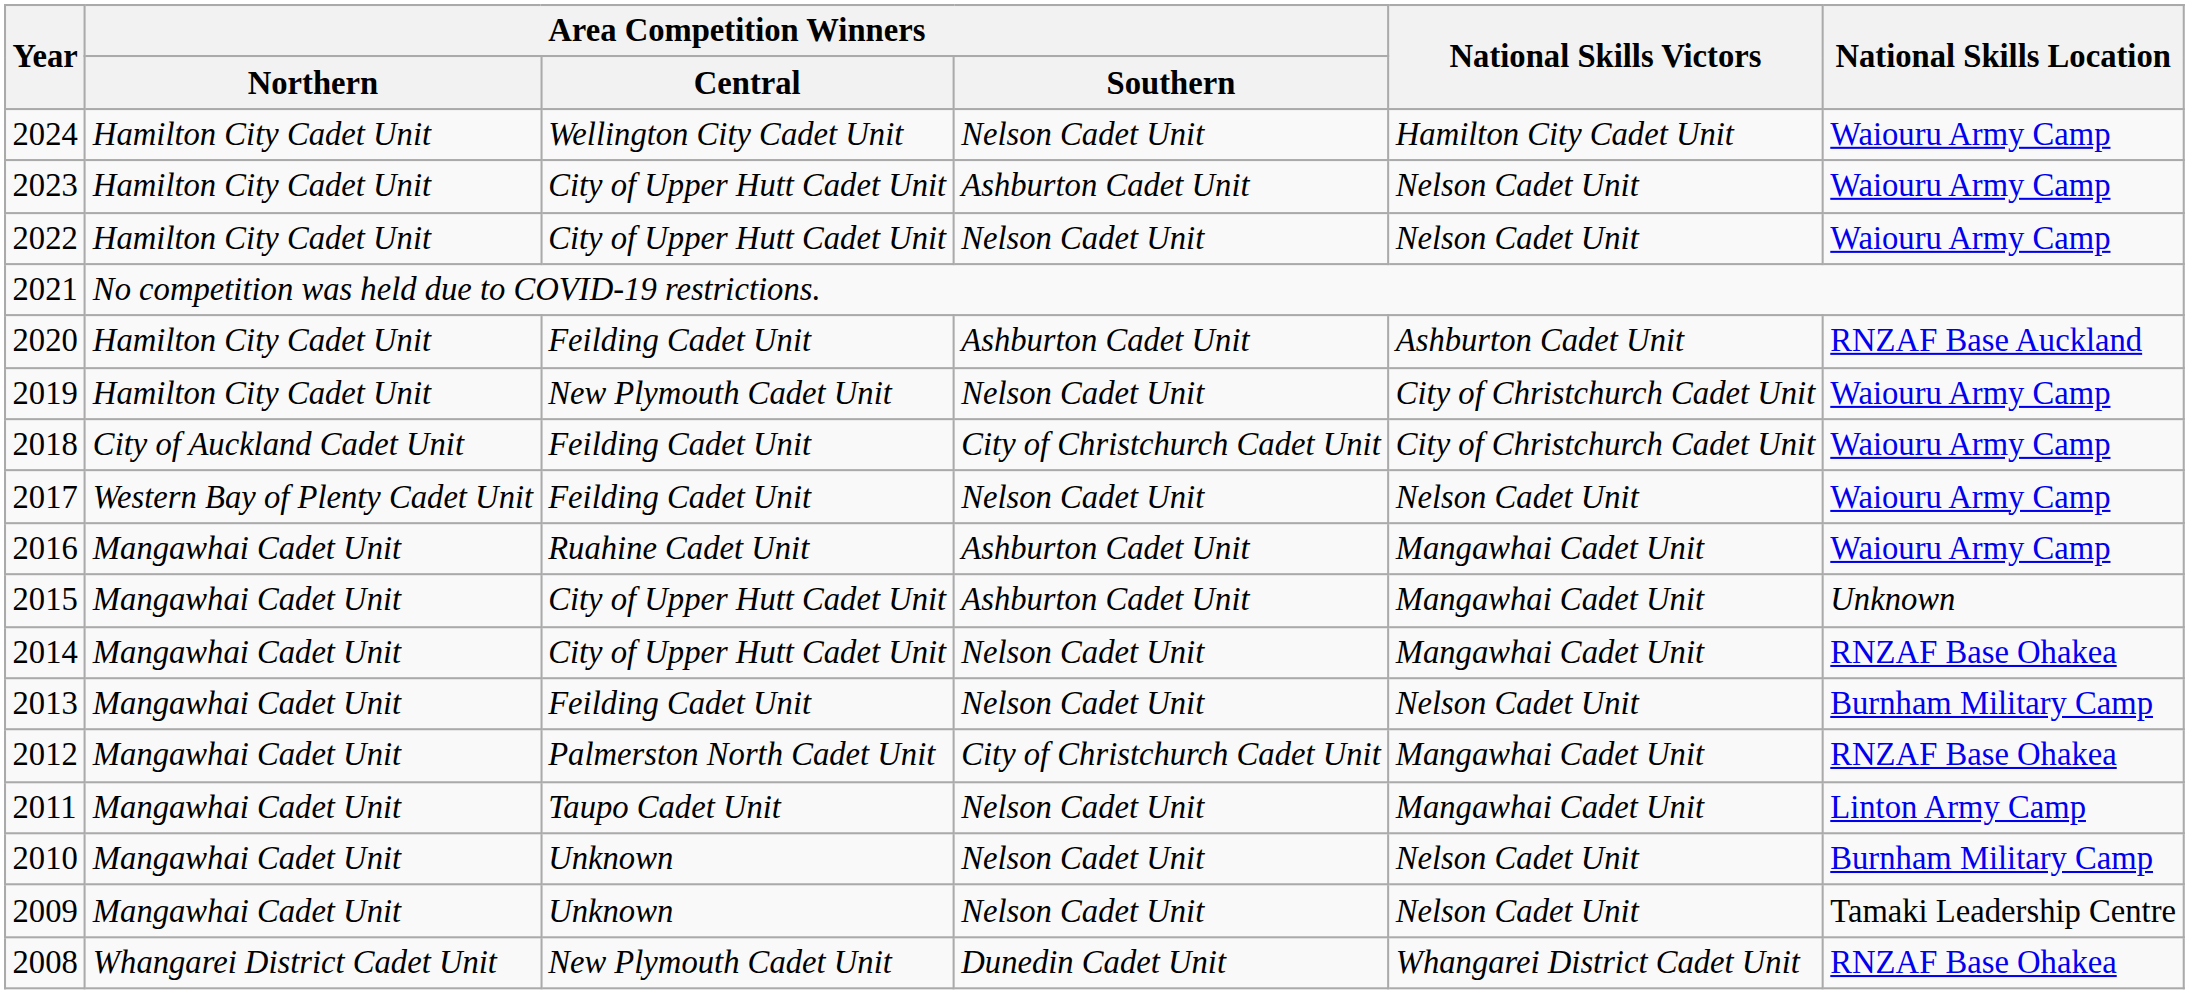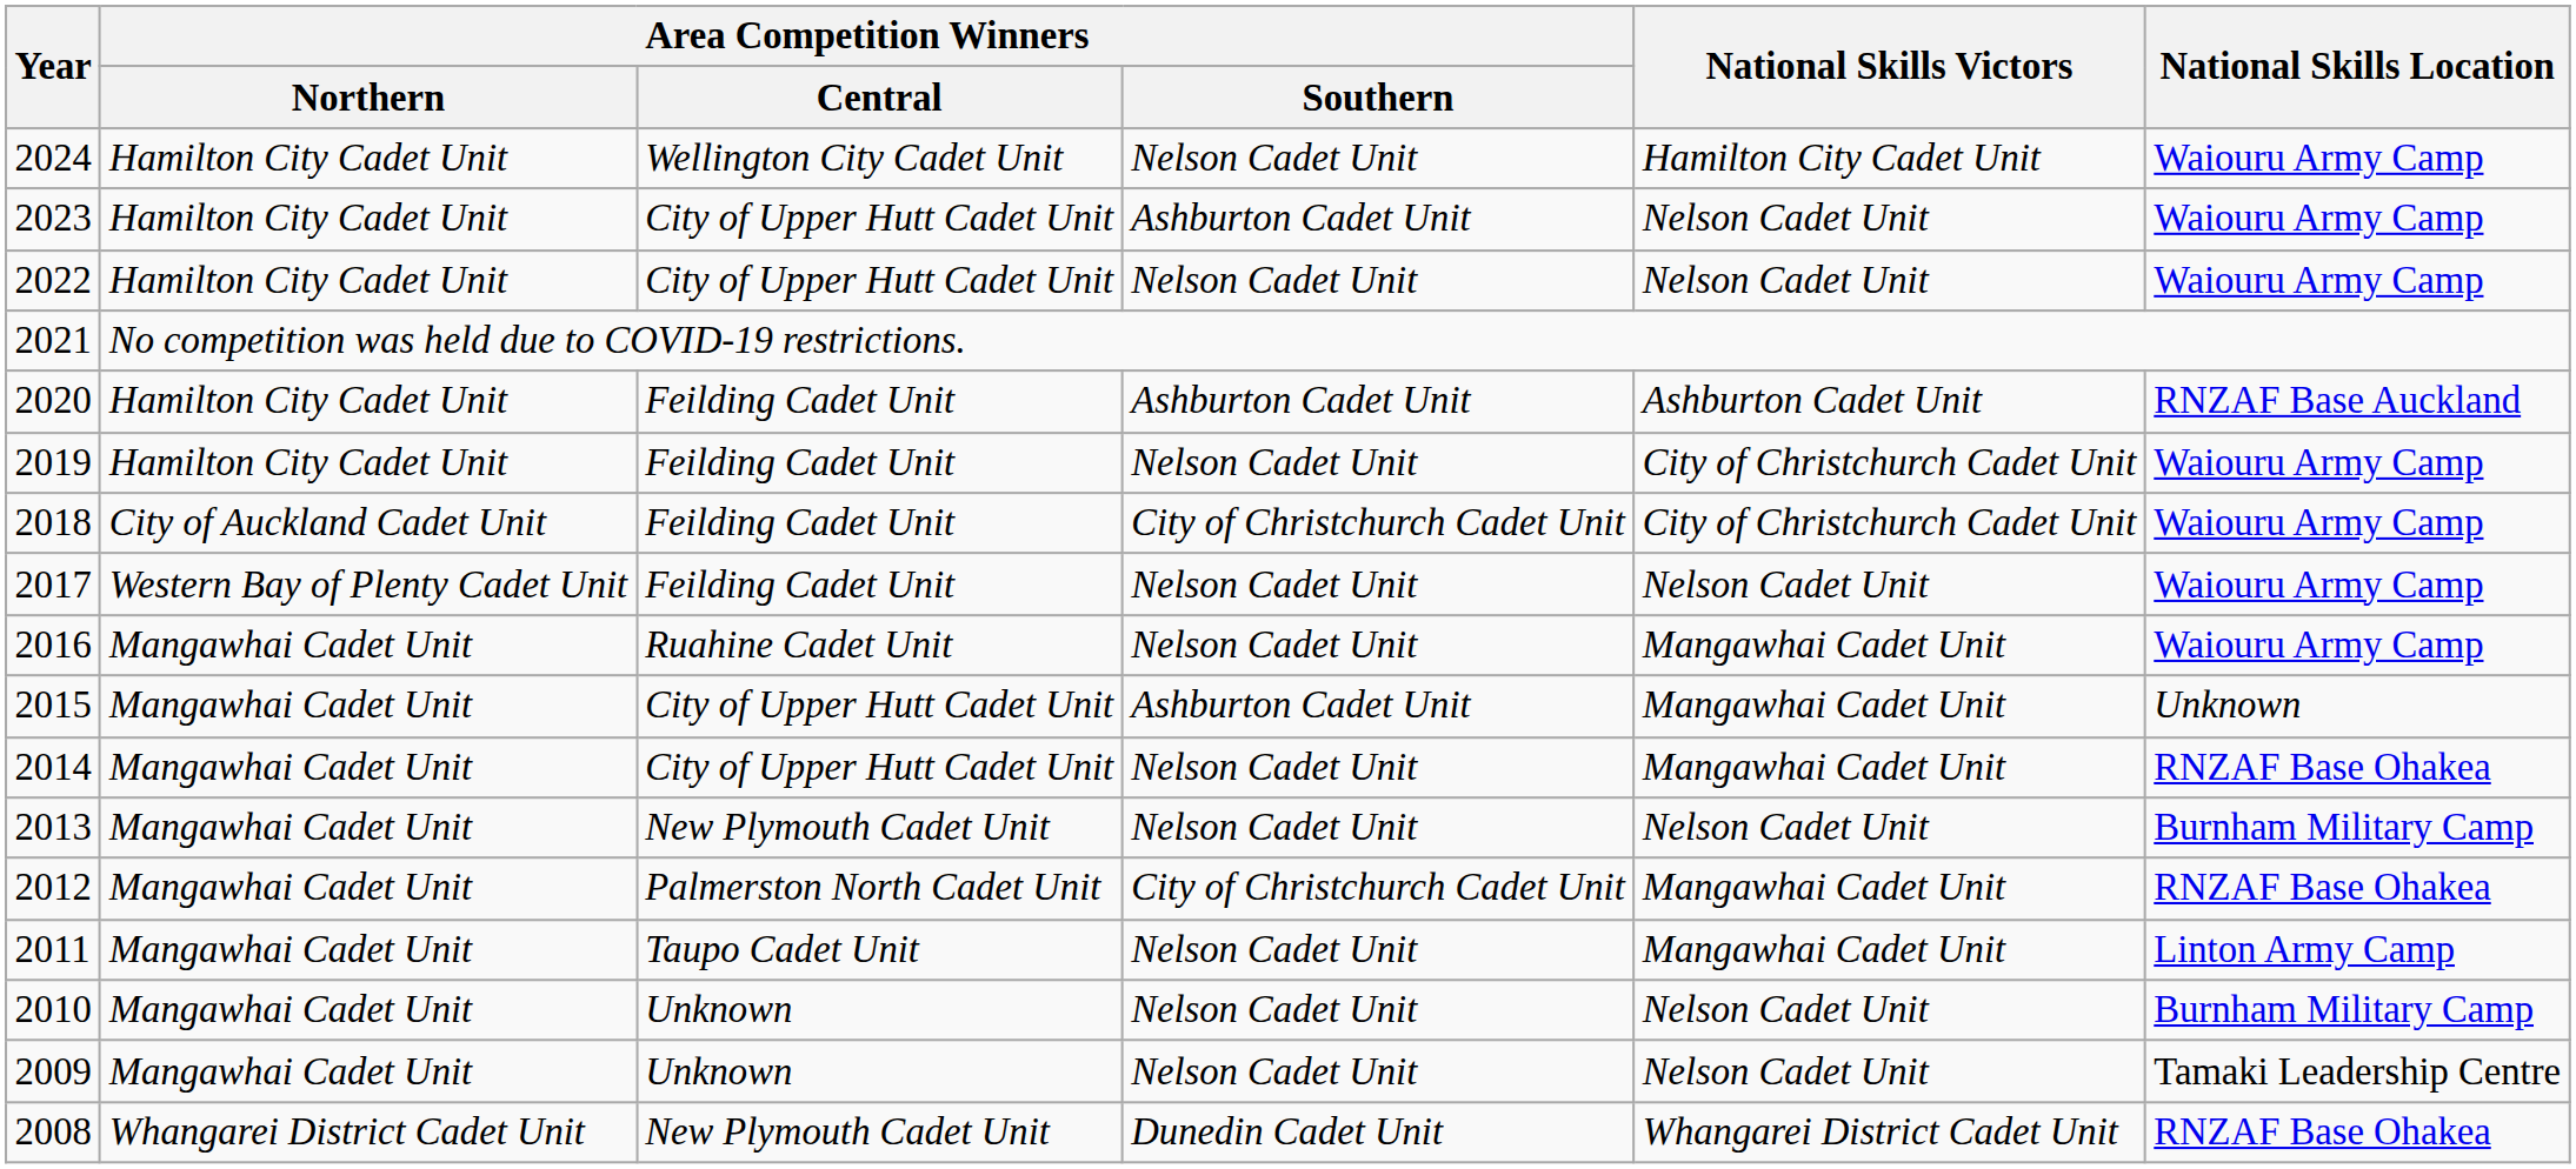 <table class="wikitable mw-collapsible">
 <tr>
 <th rowspan="2">Year</th>
 <th colspan="3">Area Competition Winners</th>
 <th rowspan="2">National Skills Victors</th>
 <th rowspan="2">National Skills Location</th>
 </tr>
 <tr>
 <th>Northern</th>
 <th>Central</th>
 <th><strong>Southern</strong></th>
 </tr>
 <tr>
 <td>2024</td>
 <td><em>Hamilton City Cadet Unit</em></td>
 <td><em>Wellington City Cadet Unit</em></td>
 <td><em>Nelson Cadet Unit</em></td>
 <td><em>Hamilton City Cadet Unit</em></td>
 <td><a href='#'>Waiouru Army Camp</a></td>
 </tr>
 <tr>
 <td>2023</td>
 <td><em>Hamilton City Cadet Unit</em></td>
 <td><em>City of Upper Hutt Cadet Unit</em></td>
 <td><em>Ashburton Cadet Unit</em></td>
 <td><em>Nelson Cadet Unit</em></td>
 <td><a href='#'>Waiouru Army Camp</a></td>
 </tr>
 <tr>
 <td>2022</td>
 <td><em>Hamilton City Cadet Unit</em></td>
 <td><em>City of Upper Hutt Cadet Unit</em></td>
 <td><em>Nelson Cadet Unit</em></td>
 <td><em>Nelson Cadet Unit</em></td>
 <td><a href='#'>Waiouru Army Camp</a></td>
 </tr>
 <tr>
 <td>2021</td>
 <td colspan="5"><em>No competition was held due to COVID-19 restrictions.</em></td>
 </tr>
 <tr>
 <td>2020</td>
 <td><em>Hamilton City Cadet Unit</em></td>
 <td><em>Feilding Cadet Unit</em></td>
 <td><em>Ashburton Cadet Unit</em></td>
 <td><em>Ashburton Cadet Unit</em></td>
 <td><a href='#'>RNZAF Base Auckland</a></td>
 </tr>
 <tr>
 <td>2019</td>
 <td><em>Hamilton City Cadet Unit</em></td>
-<td><em>New Plymouth Cadet Unit</em></td>
+<td><em>Feilding Cadet Unit</em></td>
 <td><em>Nelson Cadet Unit</em></td>
 <td><em>City of Christchurch Cadet Unit</em></td>
 <td><a href='#'>Waiouru Army Camp</a></td>
 </tr>
 <tr>
 <td>2018</td>
 <td><em>City of Auckland Cadet Unit</em></td>
 <td><em>Feilding Cadet Unit</em></td>
 <td><em>City of Christchurch Cadet Unit</em></td>
 <td><em>City of Christchurch Cadet Unit</em></td>
 <td><a href='#'>Waiouru Army Camp</a></td>
 </tr>
 <tr>
 <td>2017</td>
 <td><em>Western Bay of Plenty Cadet Unit</em></td>
 <td><em>Feilding Cadet Unit</em></td>
 <td><em>Nelson Cadet Unit</em></td>
 <td><em>Nelson Cadet Unit</em></td>
 <td><a href='#'>Waiouru Army Camp</a></td>
 </tr>
 <tr>
 <td>2016</td>
 <td><em>Mangawhai Cadet Unit</em></td>
 <td><em>Ruahine Cadet Unit</em></td>
-<td><em>Ashburton Cadet Unit</em></td>
+<td><em>Nelson Cadet Unit</em></td>
 <td><em>Mangawhai Cadet Unit</em></td>
 <td><a href='#'>Waiouru Army Camp</a></td>
 </tr>
 <tr>
 <td>2015</td>
 <td><em>Mangawhai Cadet Unit</em></td>
 <td><em>City of Upper Hutt Cadet Unit</em></td>
 <td><em>Ashburton Cadet Unit</em></td>
 <td><em>Mangawhai Cadet Unit</em></td>
 <td><em>Unknown</em></td>
 </tr>
 <tr>
 <td>2014</td>
 <td><em>Mangawhai Cadet Unit</em></td>
 <td><em>City of Upper Hutt Cadet Unit</em></td>
 <td><em>Nelson Cadet Unit</em></td>
 <td><em>Mangawhai Cadet Unit</em></td>
 <td><a href='#'>RNZAF Base Ohakea</a></td>
 </tr>
 <tr>
 <td>2013</td>
 <td><em>Mangawhai Cadet Unit</em></td>
-<td><em>Feilding Cadet Unit</em></td>
+<td><em>New Plymouth Cadet Unit</em></td>
 <td><em>Nelson Cadet Unit</em></td>
 <td><em>Nelson Cadet Unit</em></td>
 <td><a href='#'>Burnham Military Camp</a></td>
 </tr>
 <tr>
 <td>2012</td>
 <td><em>Mangawhai Cadet Unit</em></td>
 <td><em>Palmerston North Cadet Unit</em></td>
 <td><em>City of Christchurch Cadet Unit</em></td>
 <td><em>Mangawhai Cadet Unit</em></td>
 <td><a href='#'>RNZAF Base Ohakea</a></td>
 </tr>
 <tr>
 <td>2011</td>
 <td><em>Mangawhai Cadet Unit</em></td>
 <td><em>Taupo Cadet Unit</em></td>
 <td><em>Nelson Cadet Unit</em></td>
 <td><em>Mangawhai Cadet Unit</em></td>
 <td><a href='#'>Linton Army Camp</a></td>
 </tr>
 <tr>
 <td>2010</td>
 <td><em>Mangawhai Cadet Unit</em></td>
 <td><em>Unknown</em></td>
 <td><em>Nelson Cadet Unit</em></td>
 <td><em>Nelson Cadet Unit</em></td>
 <td><a href='#'>Burnham Military Camp</a></td>
 </tr>
 <tr>
 <td>2009</td>
 <td><em>Mangawhai Cadet Unit</em></td>
 <td><em>Unknown</em></td>
 <td><em>Nelson Cadet Unit</em></td>
 <td><em>Nelson Cadet Unit</em></td>
 <td>Tamaki Leadership Centre</td>
 </tr>
 <tr>
 <td>2008</td>
 <td><em>Whangarei District Cadet Unit</em></td>
 <td><em>New Plymouth Cadet Unit</em></td>
 <td><em>Dunedin Cadet Unit</em></td>
 <td><em>Whangarei District Cadet Unit</em></td>
 <td><a href='#'>RNZAF Base Ohakea</a></td>
 </tr>
 </table>
